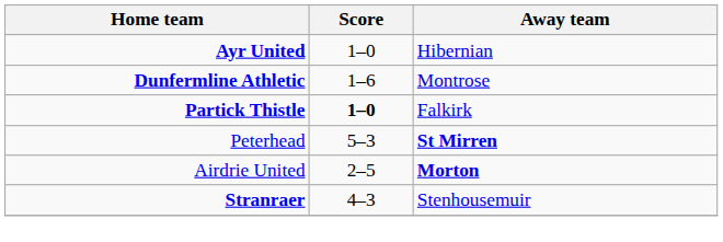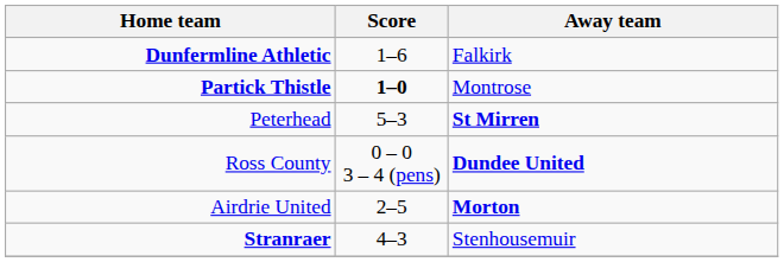 <table class="wikitable" style="border-collapse: collapse;">
 <tr>
 <th align="right" width="250">Home team</th>
 <th align="center" width="80"> Score </th>
 <th align="left" width="250">Away team</th>
 </tr>
 <tr>
-<td style="text-align: right;"><strong><a href='#'>Ayr United</a></strong></td>
-<td style="text-align: center;">1–0</td>
-<td style="text-align: left;"><a href='#'>Hibernian</a></td>
-</tr>
-<tr>
 <td style="text-align: right;"><strong><a href='#'>Dunfermline Athletic</a></strong></td>
 <td style="text-align: center;">1–6</td>
-<td style="text-align: left;"><a href='#'>Montrose</a></td>
+<td style="text-align: left;"><a href='#'>Falkirk</a></td>
 </tr>
 <tr>
 <td style="text-align: right;"><strong><a href='#'>Partick Thistle</a></strong></td>
 <td style="text-align: center;"><strong>1–0</strong></td>
-<td style="text-align: left;"><a href='#'>Falkirk</a></td>
+<td style="text-align: left;"><a href='#'>Montrose</a></td>
 </tr>
 <tr>
 <td style="text-align: right;"><a href='#'>Peterhead</a></td>
 <td style="text-align: center;">5–3</td>
 <td style="text-align: left;"><strong><a href='#'>St Mirren</a></strong></td>
+</tr>
+<tr>
+<td style="text-align: right;"><a href='#'>Ross County</a></td>
+<td style="text-align: center;">0 – 0 <br> 3 – 4 (<a href='#'>pens</a>)</td>
+<td style="text-align: left;"><strong><a href='#'>Dundee United</a></strong></td>
 </tr>
 <tr>
 <td style="text-align: right;"><a href='#'>Airdrie United</a></td>
 <td style="text-align: center;">2–5</td>
 <td style="text-align: left;"><strong><a href='#'>Morton</a></strong></td>
 </tr>
 <tr>
 <td style="text-align: right;"><strong><a href='#'>Stranraer</a></strong></td>
 <td style="text-align: center;">4–3</td>
 <td style="text-align: left;"><a href='#'>Stenhousemuir</a></td>
 </tr>
 <tr>
 </tr>
 </table>
